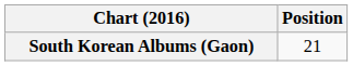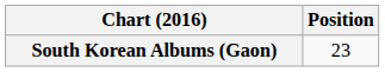 <table class="wikitable plainrowheaders" style="text-align:center">
 <tr>
 <th>Chart (2016)</th>
 <th>Position</th>
 </tr>
 <tr>
 <th scope="row" style="width:15em">South Korean Albums (Gaon)</th>
-<td>21</td>
+<td>23</td>
 </tr>
 </table>
